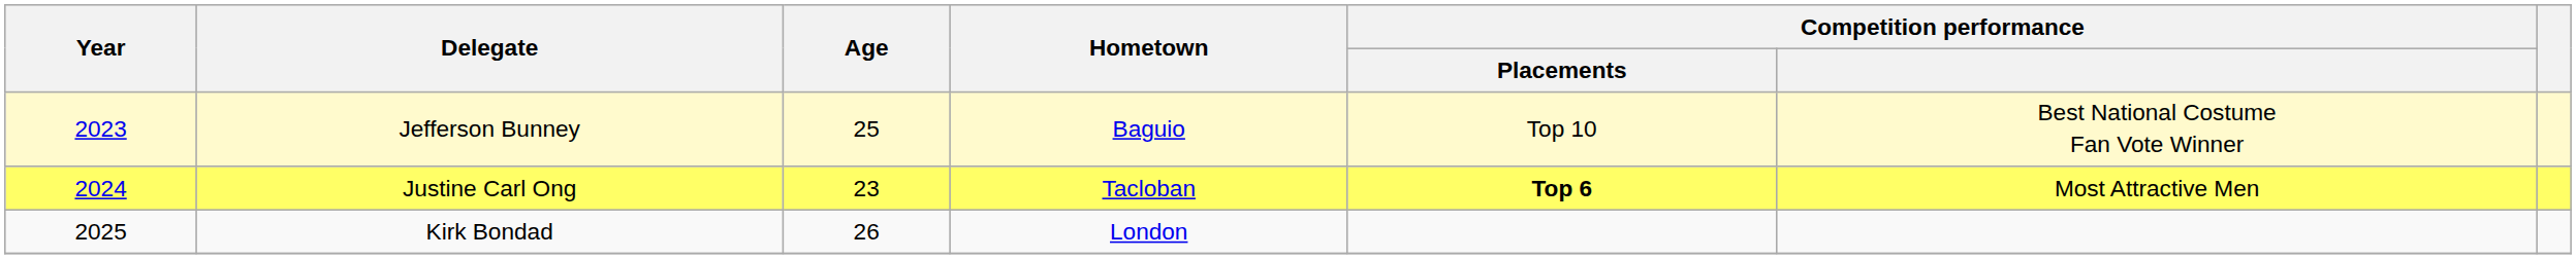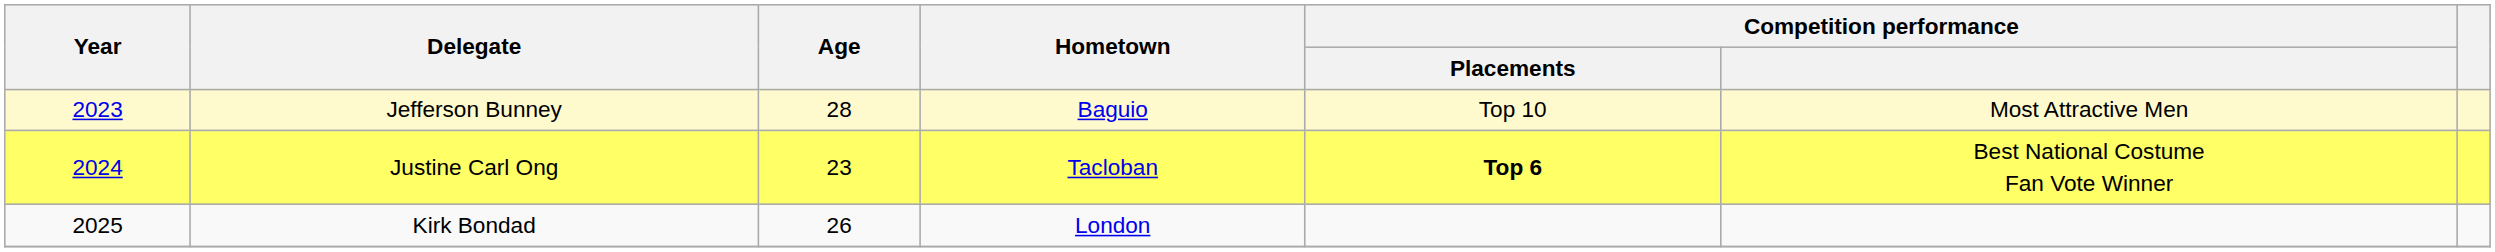 <table class="wikitable" style="text-align:center; line-height:20px; font-size:90%; width:100%;">
 <tr>
 <th rowspan="2">Year</th>
 <th rowspan="2">Delegate</th>
 <th rowspan="2">Age</th>
 <th rowspan="2">Hometown</th>
 <th colspan="2">Competition performance</th>
 <th rowspan="2"></th>
 </tr>
 <tr>
 <th>Placements</th>
 <th></th>
 </tr>
 <tr style="background-color:#FFFACD">
 <td><a href='#'>2023</a></td>
 <td>Jefferson Bunney</td>
-<td>25</td>
+<td>28</td>
 <td><a href='#'>Baguio</a></td>
 <td>Top 10</td>
-<td>Best National Costume <br> Fan Vote Winner</td>
+<td>Most Attractive Men</td>
 <td></td>
 </tr>
 <tr style="background-color:#FFFF66">
 <td><a href='#'>2024</a></td>
 <td>Justine Carl Ong</td>
 <td>23</td>
 <td><a href='#'>Tacloban</a></td>
 <td><strong>Top 6</strong></td>
-<td>Most Attractive Men</td>
+<td>Best National Costume <br> Fan Vote Winner</td>
 <td></td>
 </tr>
 <tr>
 <td>2025</td>
 <td>Kirk Bondad</td>
 <td>26</td>
 <td><a href='#'>London</a></td>
 <td></td>
 <td></td>
 <td></td>
 </tr>
 <tr>
 </tr>
 </table>
